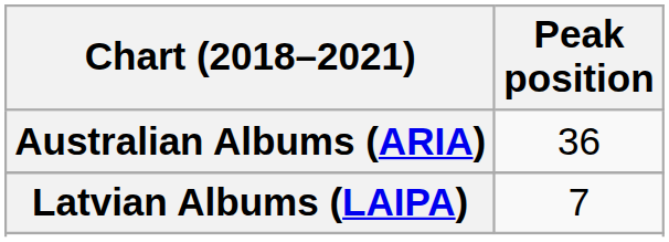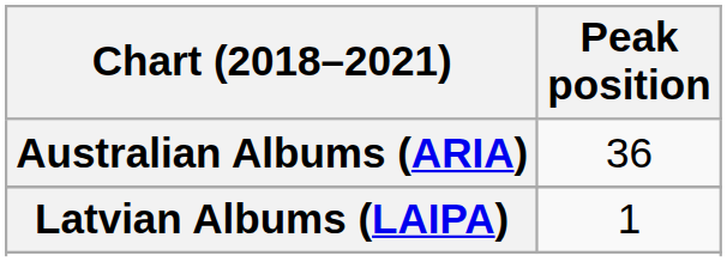 <table class="wikitable sortable plainrowheaders" style="text-align:center">
 <tr>
 <th scope="col">Chart (2018–2021)</th>
 <th scope="col">Peak<br>position</th>
 </tr>
 <tr>
 <th scope="row">Australian Albums (<a href='#'>ARIA</a>)</th>
 <td>36</td>
 </tr>
 <tr>
 </tr>
 <tr>
 </tr>
 <tr>
 </tr>
 <tr>
 </tr>
 <tr>
 <th scope="row">Latvian Albums (<a href='#'>LAIPA</a>)</th>
-<td>7</td>
+<td>1</td>
 </tr>
 <tr>
 </tr>
 <tr>
 </tr>
 </table>
